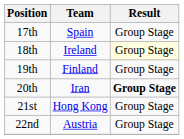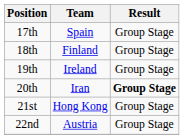 <table class="wikitable" style="text-align: center;">
 <tr>
 <th>Position</th>
 <th>Team</th>
 <th>Result</th>
 </tr>
 <tr>
 <td>17th</td>
 <td> <a href='#'>Spain</a></td>
 <td>Group Stage</td>
 </tr>
 <tr>
 <td>18th</td>
-<td> <a href='#'>Ireland</a></td>
-<td style="background: lightyellow;">Group Stage</td>
+<td> <a href='#'>Finland</a></td>
+<td>Group Stage</td>
 </tr>
 <tr>
 <td>19th</td>
-<td> <a href='#'>Finland</a></td>
+<td> <a href='#'>Ireland</a></td>
 <td>Group Stage</td>
 </tr>
 <tr>
 <td>20th</td>
 <td> <a href='#'>Iran</a></td>
 <td><strong>Group Stage</strong></td>
 </tr>
 <tr>
 <td>21st</td>
 <td> <a href='#'>Hong Kong</a></td>
 <td>Group Stage</td>
 </tr>
 <tr>
 <td>22nd</td>
 <td> <a href='#'>Austria</a></td>
 <td>Group Stage</td>
 </tr>
 <tr>
 </tr>
 </table>
